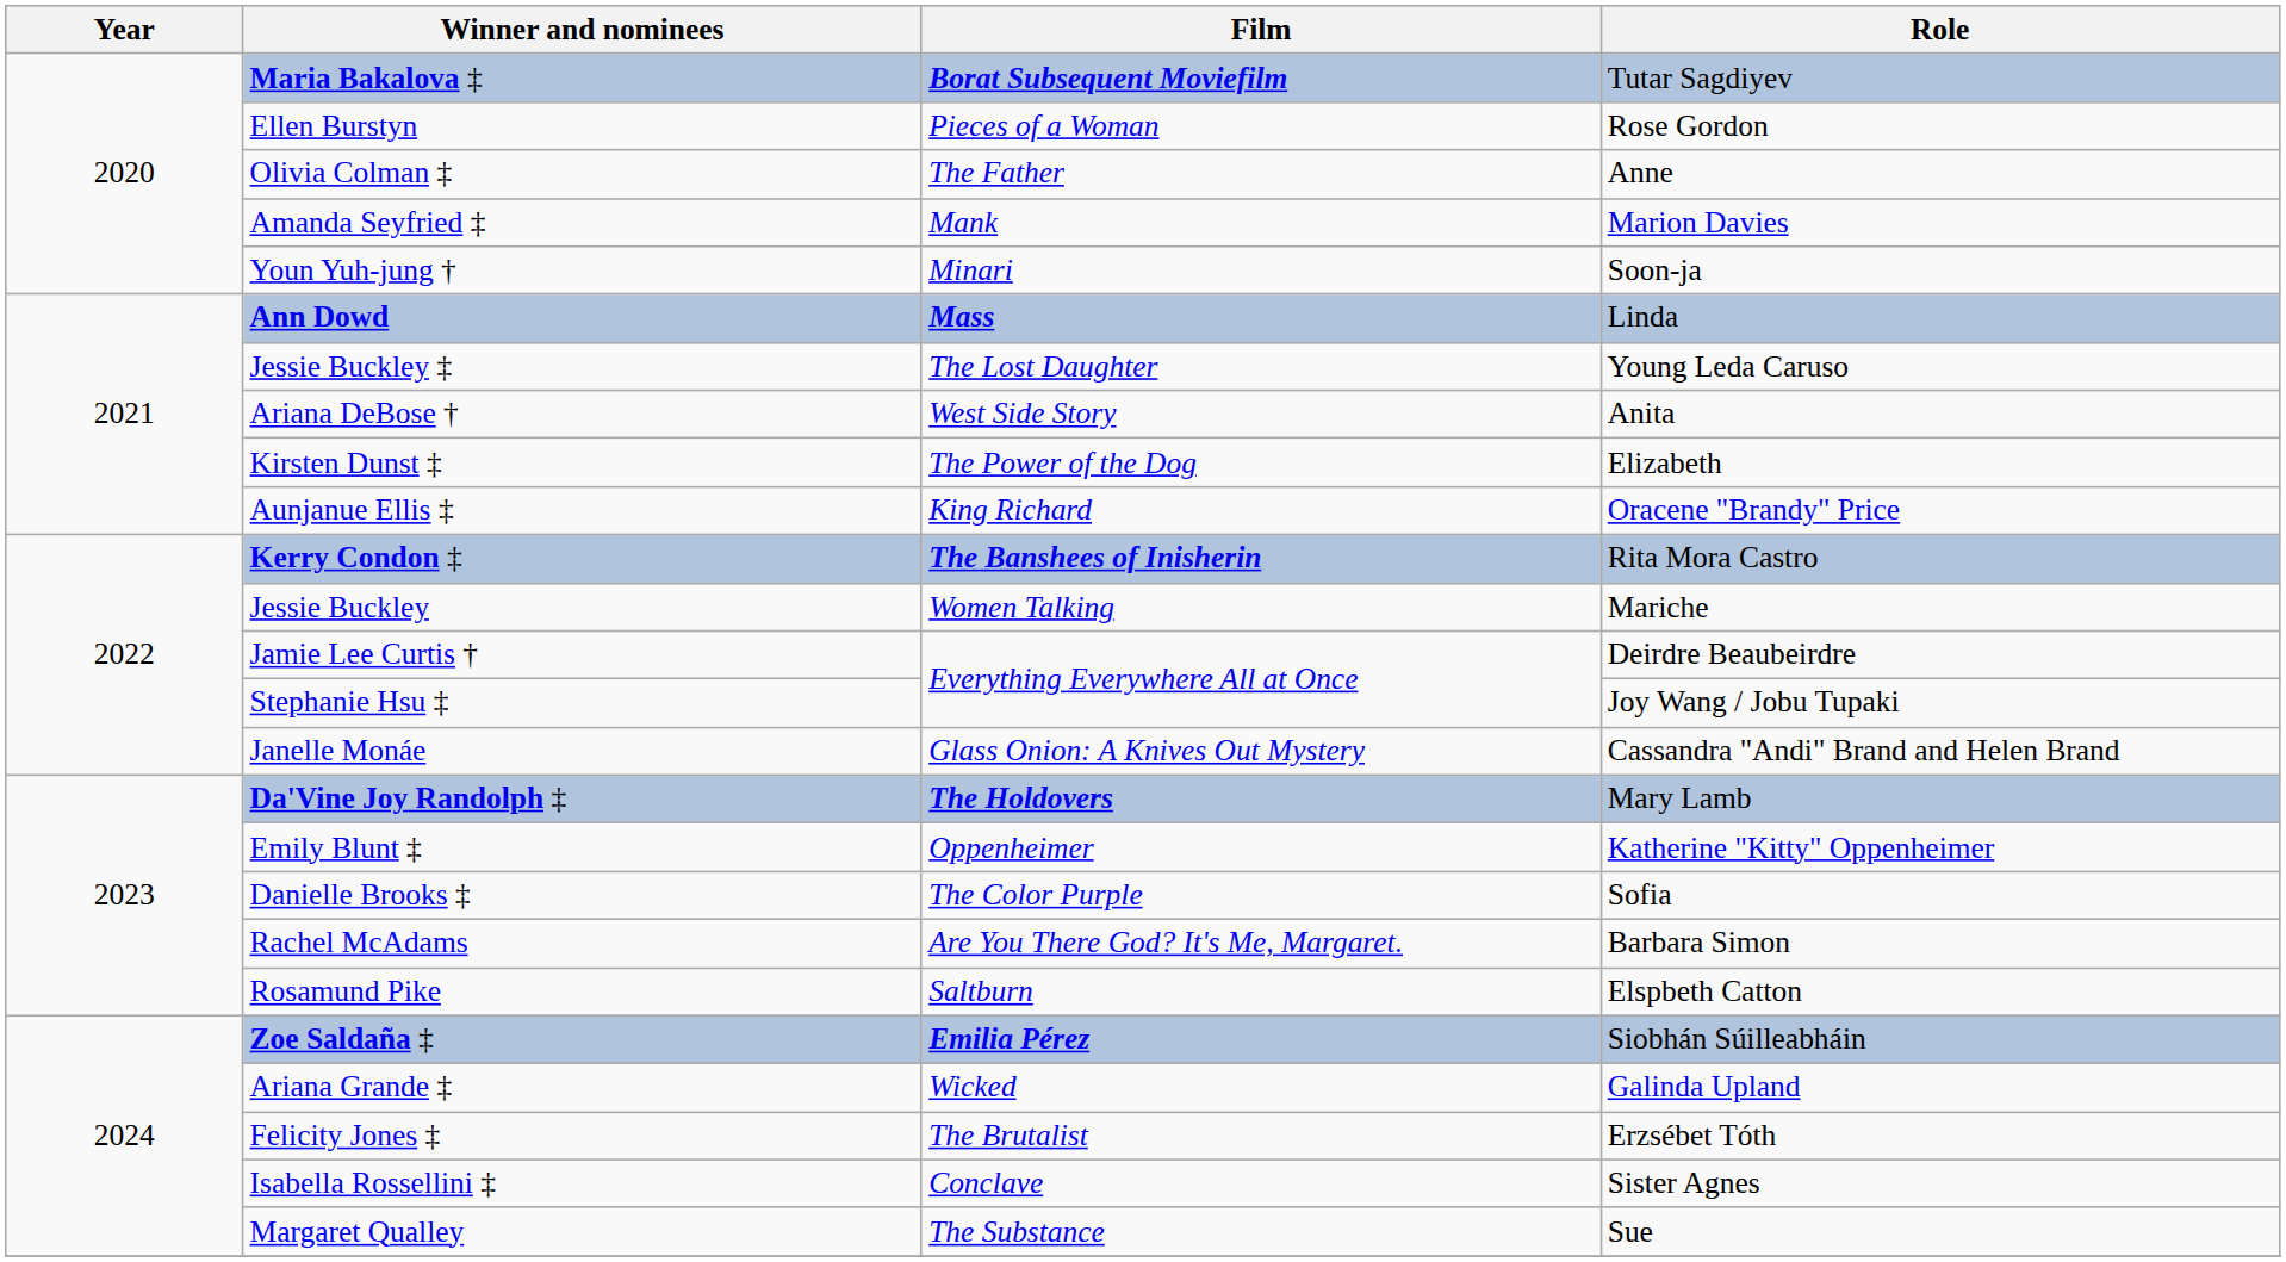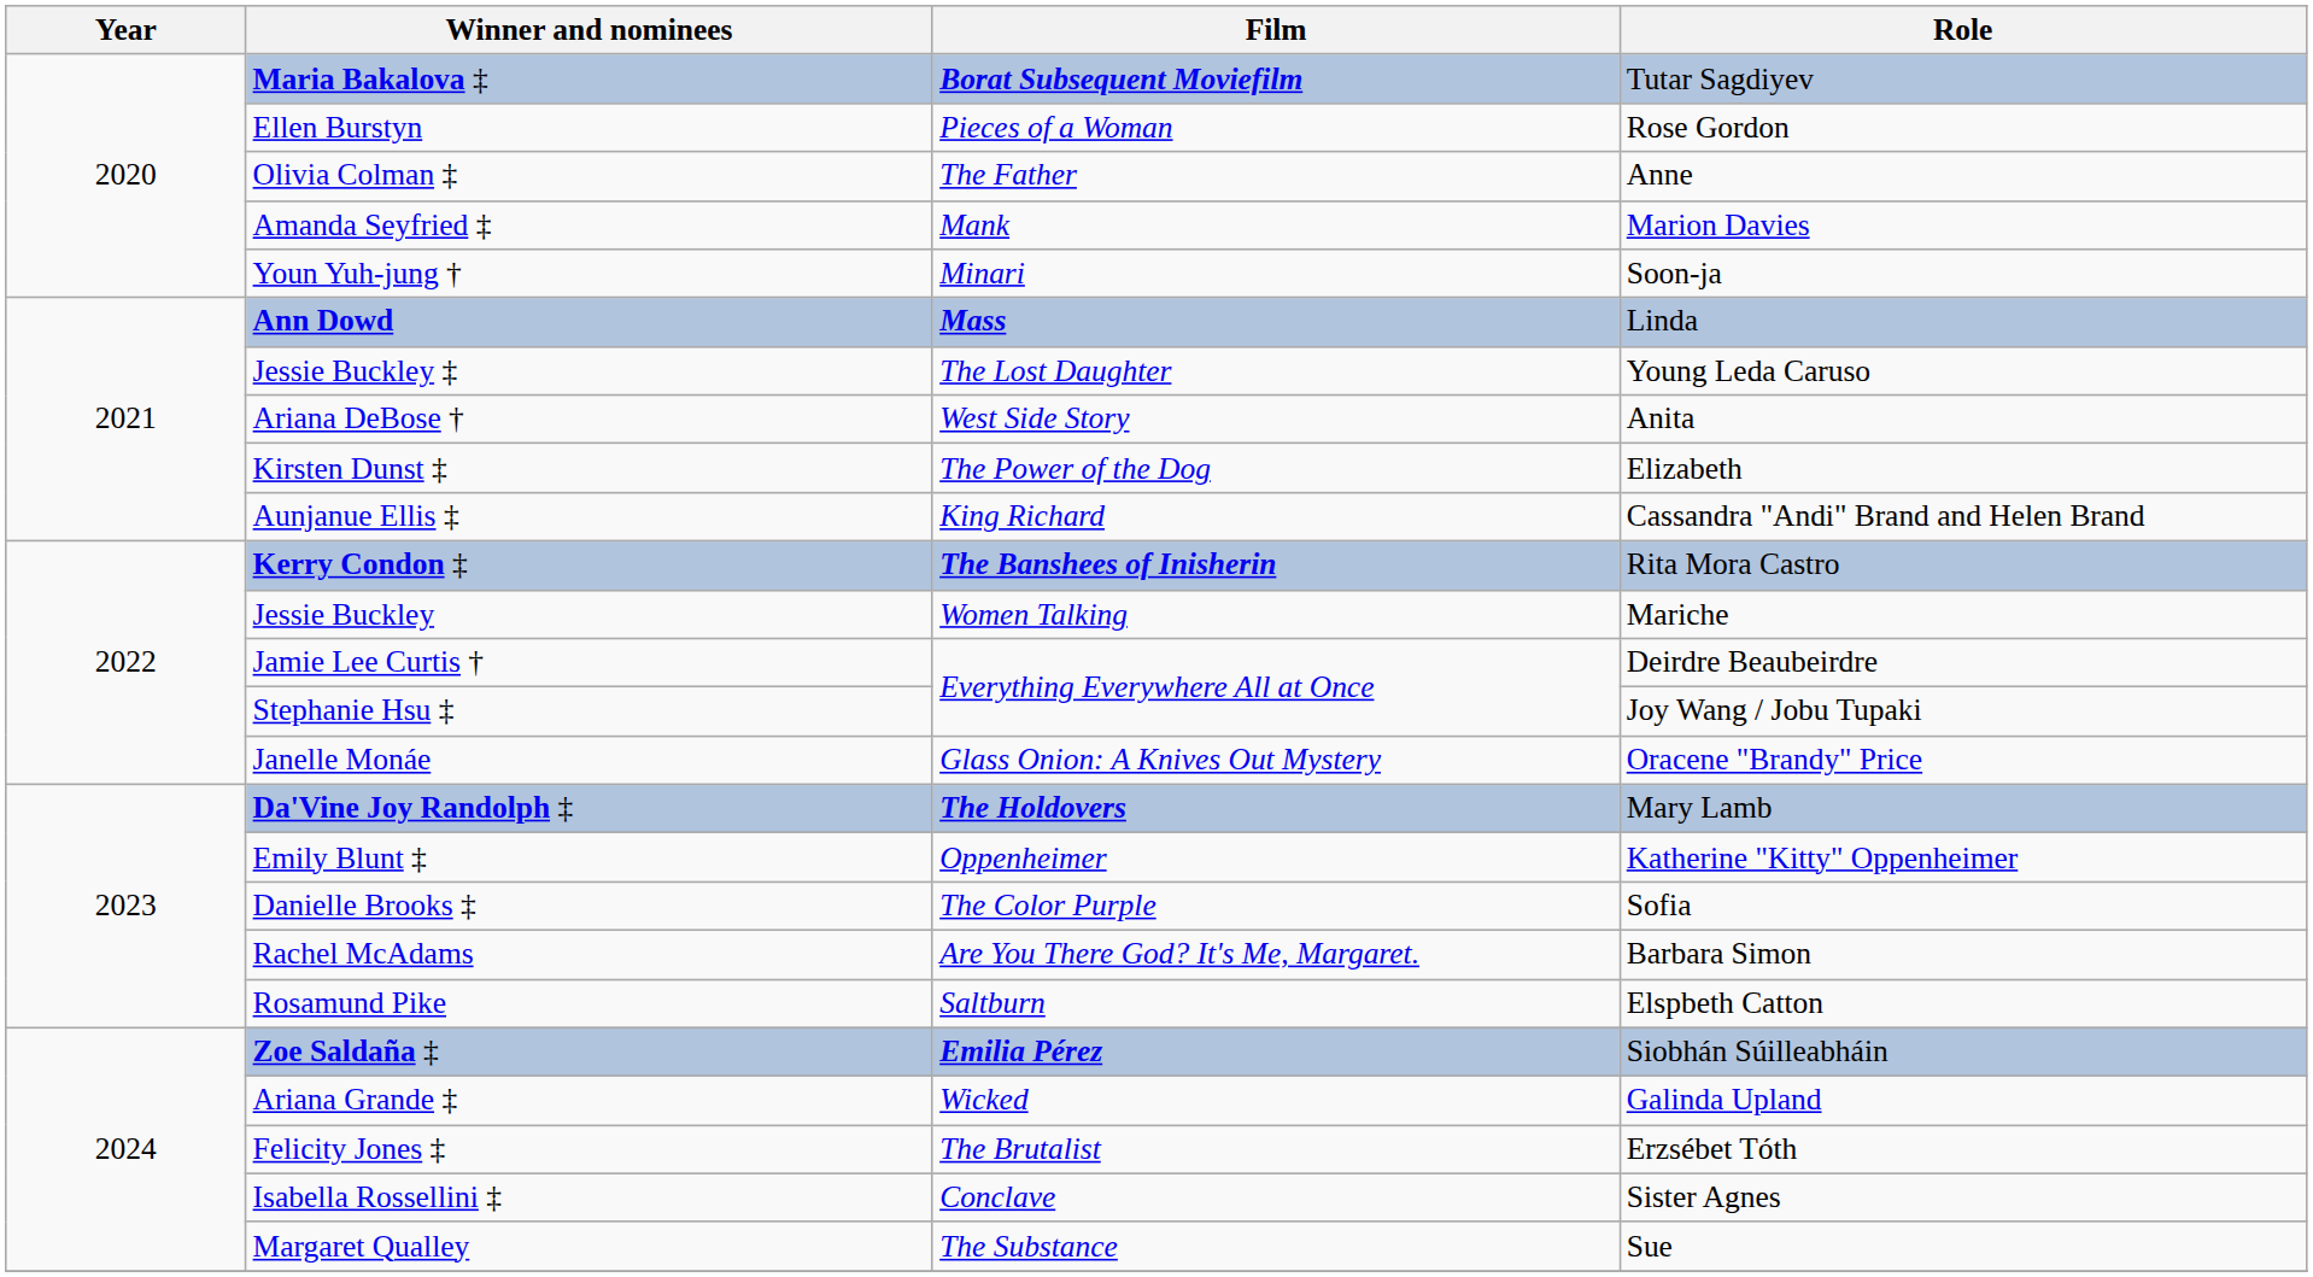 <table class="wikitable" width="95%" cellpadding="5">
 <tr>
 <th width="100"><strong>Year</strong></th>
 <th width="300"><strong>Winner and nominees</strong></th>
 <th width="300"><strong>Film</strong></th>
 <th width="300"><strong>Role</strong></th>
 </tr>
 <tr>
 <td rowspan="5" style="text-align:center;">2020</td>
 <td style="background:#B0C4DE;"><strong><a href='#'>Maria Bakalova</a></strong> ‡</td>
 <td style="background:#B0C4DE;"><strong><em><a href='#'>Borat Subsequent Moviefilm</a></em></strong></td>
 <td style="background:#B0C4DE;">Tutar Sagdiyev</td>
 </tr>
 <tr>
 <td><a href='#'>Ellen Burstyn</a></td>
 <td><em><a href='#'>Pieces of a Woman</a></em></td>
 <td>Rose Gordon</td>
 </tr>
 <tr>
 <td><a href='#'>Olivia Colman</a> ‡</td>
 <td><em><a href='#'>The Father</a></em></td>
 <td>Anne</td>
 </tr>
 <tr>
 <td><a href='#'>Amanda Seyfried</a> ‡</td>
 <td><em><a href='#'>Mank</a></em></td>
 <td><a href='#'>Marion Davies</a></td>
 </tr>
 <tr>
 <td><a href='#'>Youn Yuh-jung</a> †</td>
 <td><em><a href='#'>Minari</a></em></td>
 <td>Soon-ja</td>
 </tr>
 <tr>
 <td rowspan="5" style="text-align:center;">2021</td>
 <td style="background:#B0C4DE;"><strong><a href='#'>Ann Dowd</a></strong></td>
 <td style="background:#B0C4DE;"><strong><em><a href='#'>Mass</a></em></strong></td>
 <td style="background:#B0C4DE;">Linda</td>
 </tr>
 <tr>
 <td><a href='#'>Jessie Buckley</a> ‡</td>
 <td><em><a href='#'>The Lost Daughter</a></em></td>
 <td>Young Leda Caruso</td>
 </tr>
 <tr>
 <td><a href='#'>Ariana DeBose</a> †</td>
 <td><em><a href='#'>West Side Story</a></em></td>
 <td>Anita</td>
 </tr>
 <tr>
 <td><a href='#'>Kirsten Dunst</a> ‡</td>
 <td><em><a href='#'>The Power of the Dog</a></em></td>
 <td>Elizabeth</td>
 </tr>
 <tr>
 <td><a href='#'>Aunjanue Ellis</a> ‡</td>
 <td><em><a href='#'>King Richard</a></em></td>
-<td><a href='#'>Oracene "Brandy" Price</a></td>
+<td>Cassandra "Andi" Brand and Helen Brand</td>
 </tr>
 <tr>
 <td rowspan="5" style="text-align:center;">2022</td>
 <td style="background:#B0C4DE;"><strong><a href='#'>Kerry Condon</a></strong> ‡</td>
 <td style="background:#B0C4DE;"><strong><em><a href='#'>The Banshees of Inisherin</a></em></strong></td>
 <td style="background:#B0C4DE;">Rita Mora Castro</td>
 </tr>
 <tr>
 <td><a href='#'>Jessie Buckley</a></td>
 <td><em><a href='#'>Women Talking</a></em></td>
 <td>Mariche</td>
 </tr>
 <tr>
 <td><a href='#'>Jamie Lee Curtis</a> †</td>
 <td rowspan="2"><em><a href='#'>Everything Everywhere All at Once</a></em></td>
 <td>Deirdre Beaubeirdre</td>
 </tr>
 <tr>
 <td><a href='#'>Stephanie Hsu</a> ‡</td>
 <td>Joy Wang / Jobu Tupaki</td>
 </tr>
 <tr>
 <td><a href='#'>Janelle Monáe</a></td>
 <td><em><a href='#'>Glass Onion: A Knives Out Mystery</a></em></td>
-<td>Cassandra "Andi" Brand and Helen Brand</td>
+<td><a href='#'>Oracene "Brandy" Price</a></td>
 </tr>
 <tr>
 <td rowspan="5" style="text-align:center;">2023</td>
 <td style="background:#B0C4DE;"><strong><a href='#'>Da'Vine Joy Randolph</a></strong> ‡</td>
 <td style="background:#B0C4DE;"><strong><em><a href='#'>The Holdovers</a></em></strong></td>
 <td style="background:#B0C4DE;">Mary Lamb</td>
 </tr>
 <tr>
 <td><a href='#'>Emily Blunt</a> ‡</td>
 <td><em><a href='#'>Oppenheimer</a></em></td>
 <td><a href='#'>Katherine "Kitty" Oppenheimer</a></td>
 </tr>
 <tr>
 <td><a href='#'>Danielle Brooks</a> ‡</td>
 <td><em><a href='#'>The Color Purple</a></em></td>
 <td>Sofia</td>
 </tr>
 <tr>
 <td><a href='#'>Rachel McAdams</a></td>
 <td><em><a href='#'>Are You There God? It's Me, Margaret.</a></em></td>
 <td>Barbara Simon</td>
 </tr>
 <tr>
 <td><a href='#'>Rosamund Pike</a></td>
 <td><em><a href='#'>Saltburn</a></em></td>
 <td>Elspbeth Catton</td>
 </tr>
 <tr>
 <td rowspan="5" style="text-align:center;">2024</td>
 <td style="background:#B0C4DE;"><strong><a href='#'>Zoe Saldaña</a></strong> ‡</td>
 <td style="background:#B0C4DE;"><strong><em><a href='#'>Emilia Pérez</a></em></strong></td>
 <td style="background:#B0C4DE;">Siobhán Súilleabháin</td>
 </tr>
 <tr>
 <td><a href='#'>Ariana Grande</a> ‡</td>
 <td><em><a href='#'>Wicked</a></em></td>
 <td><a href='#'>Galinda Upland</a></td>
 </tr>
 <tr>
 <td><a href='#'>Felicity Jones</a> ‡</td>
 <td><em><a href='#'>The Brutalist</a></em></td>
 <td>Erzsébet Tóth</td>
 </tr>
 <tr>
 <td><a href='#'>Isabella Rossellini</a> ‡</td>
 <td><em><a href='#'>Conclave</a></em></td>
 <td>Sister Agnes</td>
 </tr>
 <tr>
 <td><a href='#'>Margaret Qualley</a></td>
 <td><em><a href='#'>The Substance</a></em></td>
 <td>Sue</td>
 </tr>
 <tr>
 </tr>
 </table>
